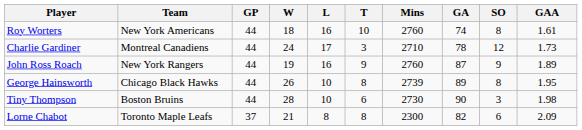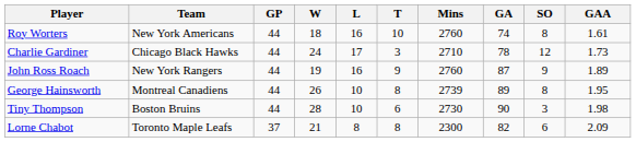 <table class="wikitable sortable">
 <tr>
 <th bgcolor="#DDDDFF" style="width:10em" class="unsortable">Player</th>
 <th bgcolor="#DDDDFF" style="width:10em" class="unsortable">Team</th>
 <th bgcolor="#DDDDFF" style="width:3em">GP</th>
 <th bgcolor="#DDDDFF" style="width:3em">W</th>
 <th bgcolor="#DDDDFF" style="width:3em">L</th>
 <th bgcolor="#DDDDFF" style="width:3em">T</th>
 <th bgcolor="#DDDDFF" style="width:5em">Mins</th>
 <th bgcolor="#DDDDFF" style="width:3em">GA</th>
 <th bgcolor="#DDDDFF" style="width:3em">SO</th>
 <th bgcolor="#DDDDFF" style="width:5em">GAA</th>
 </tr>
 <tr align="center">
 <td align="left"><a href='#'>Roy Worters</a></td>
 <td align="left">New York Americans</td>
 <td>44</td>
 <td>18</td>
 <td>16</td>
 <td>10</td>
 <td>2760</td>
 <td>74</td>
 <td>8</td>
 <td>1.61</td>
 </tr>
 <tr align="center">
 <td align="left"><a href='#'>Charlie Gardiner</a></td>
-<td align="left">Montreal Canadiens</td>
+<td align="left">Chicago Black Hawks</td>
 <td>44</td>
 <td>24</td>
 <td>17</td>
 <td>3</td>
 <td>2710</td>
 <td>78</td>
 <td>12</td>
 <td>1.73</td>
 </tr>
 <tr align="center">
 <td align="left"><a href='#'>John Ross Roach</a></td>
 <td align="left">New York Rangers</td>
 <td>44</td>
 <td>19</td>
 <td>16</td>
 <td>9</td>
 <td>2760</td>
 <td>87</td>
 <td>9</td>
 <td>1.89</td>
 </tr>
 <tr align="center">
 <td align="left"><a href='#'>George Hainsworth</a></td>
-<td align="left">Chicago Black Hawks</td>
+<td align="left">Montreal Canadiens</td>
 <td>44</td>
 <td>26</td>
 <td>10</td>
 <td>8</td>
 <td>2739</td>
 <td>89</td>
 <td>8</td>
 <td>1.95</td>
 </tr>
 <tr align="center">
 <td align="left"><a href='#'>Tiny Thompson</a></td>
 <td align="left">Boston Bruins</td>
 <td>44</td>
 <td>28</td>
 <td>10</td>
 <td>6</td>
 <td>2730</td>
 <td>90</td>
 <td>3</td>
 <td>1.98</td>
 </tr>
 <tr align="center">
 <td align="left"><a href='#'>Lorne Chabot</a></td>
 <td align="left">Toronto Maple Leafs</td>
 <td>37</td>
 <td>21</td>
 <td>8</td>
 <td>8</td>
 <td>2300</td>
 <td>82</td>
 <td>6</td>
 <td>2.09</td>
 </tr>
 </table>
